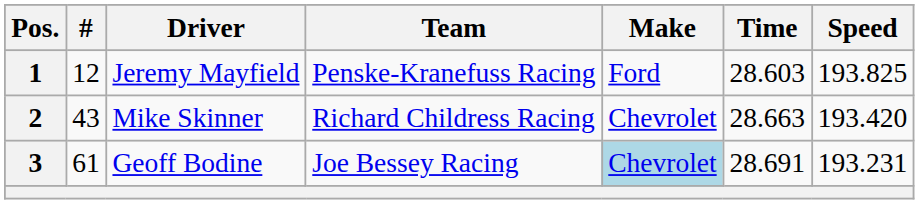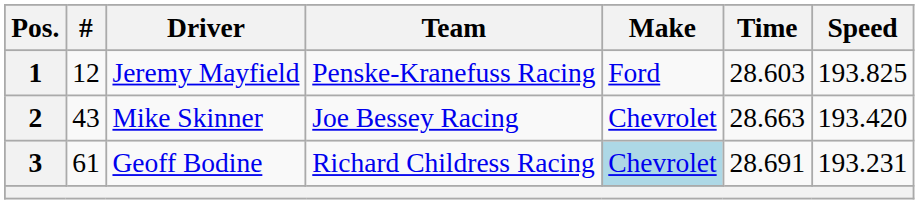 <table class="wikitable" style="font-size:95%">
 <tr>
 <th>Pos.</th>
 <th>#</th>
 <th>Driver</th>
 <th>Team</th>
 <th>Make</th>
 <th>Time</th>
 <th>Speed</th>
 </tr>
 <tr>
 <th>1</th>
 <td>12</td>
 <td><a href='#'>Jeremy Mayfield</a></td>
 <td><a href='#'>Penske-Kranefuss Racing</a></td>
 <td><a href='#'>Ford</a></td>
 <td>28.603</td>
 <td>193.825</td>
 </tr>
 <tr>
 <th>2</th>
 <td>43</td>
 <td><a href='#'>Mike Skinner</a></td>
-<td><a href='#'>Richard Childress Racing</a></td>
+<td><a href='#'>Joe Bessey Racing</a></td>
 <td><a href='#'>Chevrolet</a></td>
 <td>28.663</td>
 <td>193.420</td>
 </tr>
 <tr>
 <th>3</th>
 <td>61</td>
 <td><a href='#'>Geoff Bodine</a></td>
-<td><a href='#'>Joe Bessey Racing</a></td>
+<td><a href='#'>Richard Childress Racing</a></td>
 <td style="background: lightblue;"><a href='#'>Chevrolet</a></td>
 <td>28.691</td>
 <td>193.231</td>
 </tr>
 <tr>
 <th colspan="7"></th>
 </tr>
 </table>
